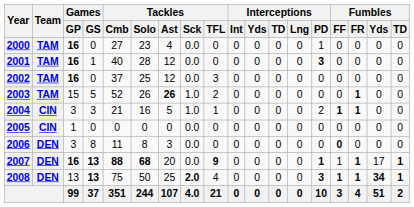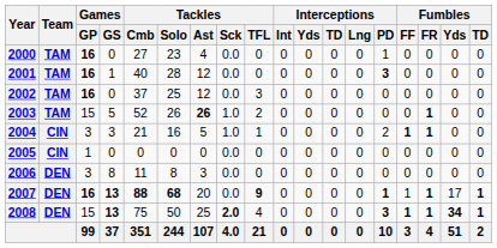 <table class="wikitable" style="text-align:center">
 <tr>
 <th rowspan="2">Year</th>
 <th rowspan="2">Team</th>
 <th colspan="2">Games</th>
 <th colspan="5">Tackles</th>
 <th colspan="5">Interceptions</th>
 <th colspan="4">Fumbles</th>
 </tr>
 <tr>
 <th>GP</th>
 <th>GS</th>
 <th>Cmb</th>
 <th>Solo</th>
 <th>Ast</th>
 <th>Sck</th>
 <th>TFL</th>
 <th>Int</th>
 <th>Yds</th>
 <th>TD</th>
 <th>Lng</th>
 <th>PD</th>
 <th>FF</th>
 <th>FR</th>
 <th>Yds</th>
 <th>TD</th>
 </tr>
 <tr>
 <th><a href='#'>2000</a></th>
 <th><a href='#'>TAM</a></th>
 <td><strong>16</strong></td>
 <td>0</td>
 <td>27</td>
 <td>23</td>
 <td>4</td>
 <td>0.0</td>
 <td>0</td>
 <td>0</td>
 <td>0</td>
 <td>0</td>
 <td>0</td>
 <td>1</td>
 <td>0</td>
 <td>0</td>
 <td>0</td>
 <td>0</td>
 </tr>
 <tr>
 <th><a href='#'>2001</a></th>
 <th><a href='#'>TAM</a></th>
 <td><strong>16</strong></td>
 <td>1</td>
 <td>40</td>
 <td>28</td>
 <td>12</td>
 <td>0.0</td>
 <td>0</td>
 <td>0</td>
 <td>0</td>
 <td>0</td>
 <td>0</td>
 <td><strong>3</strong></td>
 <td>0</td>
 <td>0</td>
 <td>0</td>
 <td>0</td>
 </tr>
 <tr>
 <th><a href='#'>2002</a></th>
 <th><a href='#'>TAM</a></th>
 <td><strong>16</strong></td>
 <td>0</td>
 <td>37</td>
 <td>25</td>
 <td>12</td>
 <td>0.0</td>
 <td>3</td>
 <td>0</td>
 <td>0</td>
 <td>0</td>
 <td>0</td>
 <td>0</td>
 <td>0</td>
 <td>0</td>
 <td>0</td>
 <td>0</td>
 </tr>
 <tr>
 <th><a href='#'>2003</a></th>
 <th><a href='#'>TAM</a></th>
 <td>15</td>
 <td>5</td>
 <td>52</td>
 <td>26</td>
 <td><strong>26</strong></td>
 <td>1.0</td>
 <td>2</td>
 <td>0</td>
 <td>0</td>
 <td>0</td>
 <td>0</td>
 <td>0</td>
 <td>0</td>
 <td><strong>1</strong></td>
 <td>0</td>
 <td>0</td>
 </tr>
 <tr>
 <th><a href='#'>2004</a></th>
 <th><a href='#'>CIN</a></th>
 <td>3</td>
 <td>3</td>
 <td>21</td>
 <td>16</td>
 <td>5</td>
 <td>1.0</td>
 <td>1</td>
 <td>0</td>
 <td>0</td>
 <td>0</td>
 <td>0</td>
 <td>2</td>
 <td><strong>1</strong></td>
 <td><strong>1</strong></td>
 <td>0</td>
 <td>0</td>
 </tr>
 <tr>
 <th><a href='#'>2005</a></th>
 <th><a href='#'>CIN</a></th>
 <td>1</td>
 <td>0</td>
 <td>0</td>
 <td>0</td>
 <td>0</td>
 <td>0.0</td>
 <td>0</td>
 <td>0</td>
 <td>0</td>
 <td>0</td>
 <td>0</td>
 <td>0</td>
 <td>0</td>
 <td>0</td>
 <td>0</td>
 <td>0</td>
 </tr>
 <tr>
 <th><a href='#'>2006</a></th>
 <th><a href='#'>DEN</a></th>
 <td>3</td>
 <td>8</td>
 <td>11</td>
 <td>8</td>
 <td>3</td>
 <td>0.0</td>
 <td>0</td>
 <td>0</td>
 <td>0</td>
 <td>0</td>
 <td>0</td>
 <td>0</td>
-<td><strong>0</strong></td>
+<td>0</td>
 <td>0</td>
 <td>0</td>
 <td>0</td>
 </tr>
 <tr>
 <th><a href='#'>2007</a></th>
 <th><a href='#'>DEN</a></th>
 <td><strong>16</strong></td>
 <td><strong>13</strong></td>
 <td><strong>88</strong></td>
 <td><strong>68</strong></td>
 <td>20</td>
 <td>0.0</td>
 <td><strong>9</strong></td>
 <td>0</td>
 <td>0</td>
 <td>0</td>
 <td>0</td>
 <td><strong>1</strong></td>
 <td>1</td>
 <td><strong>1</strong></td>
 <td>17</td>
 <td><strong>1</strong></td>
 </tr>
 <tr>
 <th><a href='#'>2008</a></th>
 <th><a href='#'>DEN</a></th>
-<td>13</td>
+<td>15</td>
 <td><strong>13</strong></td>
 <td>75</td>
 <td>50</td>
 <td>25</td>
 <td><strong>2.0</strong></td>
 <td>4</td>
 <td>0</td>
 <td>0</td>
 <td>0</td>
 <td>0</td>
 <td><strong>3</strong></td>
 <td><strong>1</strong></td>
 <td><strong>1</strong></td>
 <td><strong>34</strong></td>
 <td><strong>1</strong></td>
 </tr>
 <tr>
 <th colspan="2"></th>
 <th>99</th>
 <th>37</th>
 <th>351</th>
 <th>244</th>
 <th>107</th>
 <th>4.0</th>
 <th>21</th>
 <th>0</th>
 <th>0</th>
 <th>0</th>
 <th>0</th>
 <th>10</th>
 <th>3</th>
 <th>4</th>
 <th>51</th>
 <th>2</th>
 </tr>
 </table>
